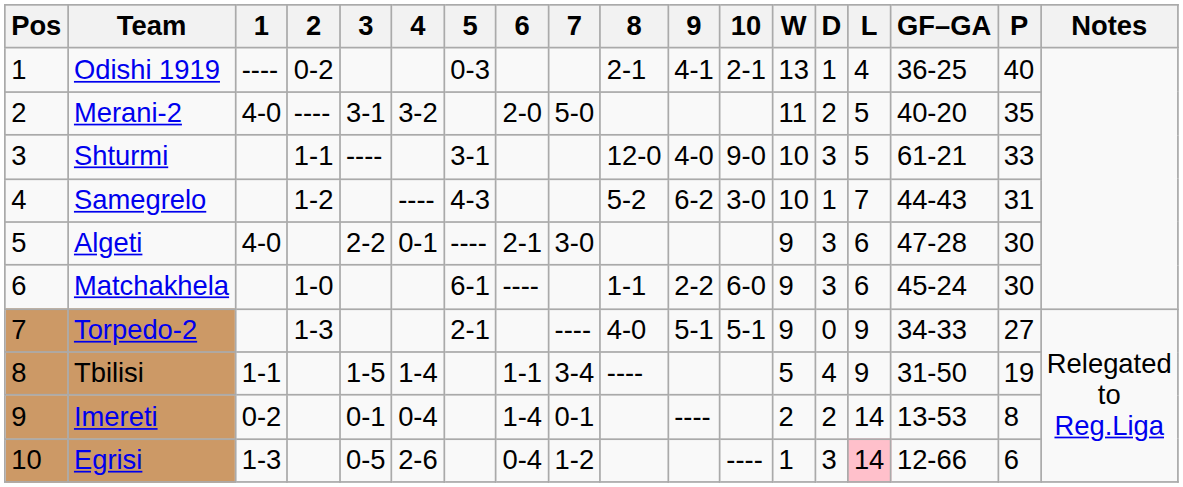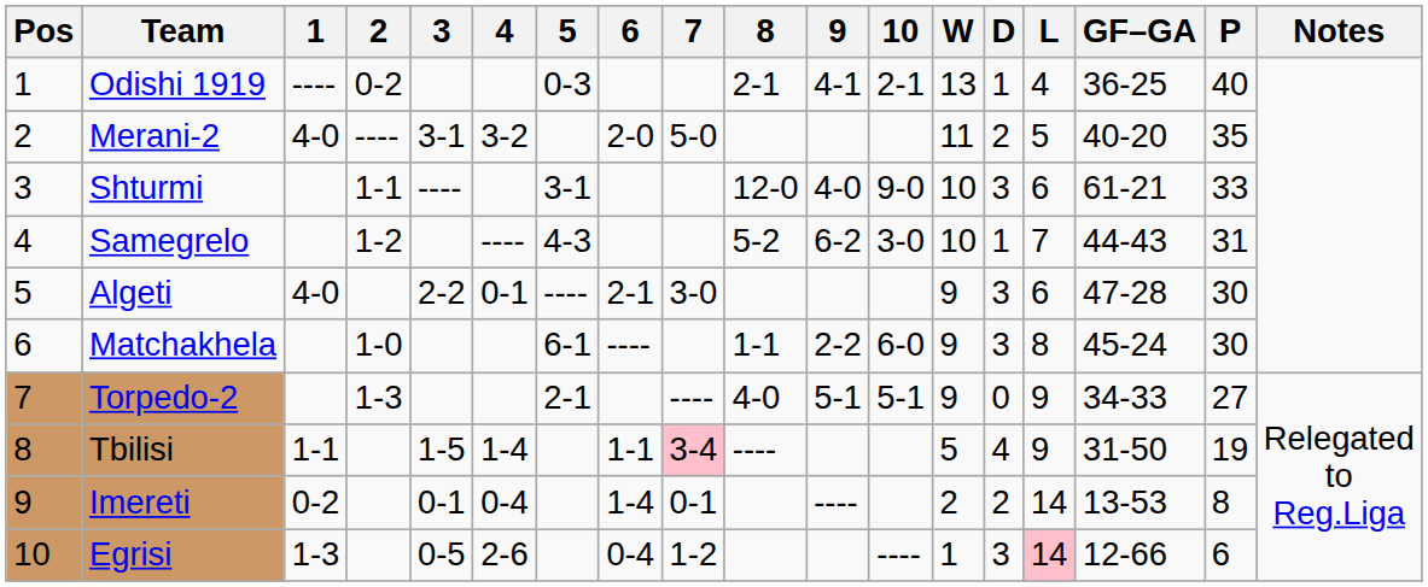 <table class="wikitable">
 <tr>
 <th>Pos</th>
 <th>Team</th>
 <th>1</th>
 <th>2</th>
 <th>3</th>
 <th>4</th>
 <th>5</th>
 <th>6</th>
 <th>7</th>
 <th>8</th>
 <th>9</th>
 <th>10</th>
 <th>W</th>
 <th>D</th>
 <th>L</th>
 <th>GF–GA</th>
 <th>P</th>
 <th>Notes</th>
 </tr>
 <tr>
 <td>1</td>
 <td><a href='#'>Odishi 1919</a></td>
 <td>----</td>
 <td>0-2</td>
 <td></td>
 <td></td>
 <td>0-3</td>
 <td></td>
 <td></td>
 <td>2-1</td>
 <td>4-1</td>
 <td>2-1</td>
 <td>13</td>
 <td>1</td>
 <td>4</td>
 <td>36-25</td>
 <td>40</td>
 </tr>
 <tr>
 <td>2</td>
 <td><a href='#'>Merani-2</a></td>
 <td>4-0</td>
 <td>----</td>
 <td>3-1</td>
 <td>3-2</td>
 <td></td>
 <td>2-0</td>
 <td>5-0</td>
 <td></td>
 <td></td>
 <td></td>
 <td>11</td>
 <td>2</td>
 <td>5</td>
 <td>40-20</td>
 <td>35</td>
 </tr>
 <tr>
 <td>3</td>
 <td><a href='#'>Shturmi</a></td>
 <td></td>
 <td>1-1</td>
 <td>----</td>
 <td></td>
 <td>3-1</td>
 <td></td>
 <td></td>
 <td>12-0</td>
 <td>4-0</td>
 <td>9-0</td>
 <td>10</td>
 <td>3</td>
-<td>5</td>
+<td>6</td>
 <td>61-21</td>
 <td>33</td>
 </tr>
 <tr>
 <td>4</td>
 <td><a href='#'>Samegrelo</a></td>
 <td></td>
 <td>1-2</td>
 <td></td>
 <td>----</td>
 <td>4-3</td>
 <td></td>
 <td></td>
 <td>5-2</td>
 <td>6-2</td>
 <td>3-0</td>
 <td>10</td>
 <td>1</td>
 <td>7</td>
 <td>44-43</td>
 <td>31</td>
 </tr>
 <tr>
 <td>5</td>
 <td><a href='#'>Algeti</a></td>
 <td>4-0</td>
 <td></td>
 <td>2-2</td>
 <td>0-1</td>
 <td>----</td>
 <td>2-1</td>
 <td>3-0</td>
 <td></td>
 <td></td>
 <td></td>
 <td>9</td>
 <td>3</td>
 <td>6</td>
 <td>47-28</td>
 <td>30</td>
 </tr>
 <tr>
 <td>6</td>
 <td><a href='#'>Matchakhela</a></td>
 <td></td>
 <td>1-0</td>
 <td></td>
 <td></td>
 <td>6-1</td>
 <td>----</td>
 <td></td>
 <td>1-1</td>
 <td>2-2</td>
 <td>6-0</td>
 <td>9</td>
 <td>3</td>
-<td>6</td>
+<td>8</td>
 <td>45-24</td>
 <td>30</td>
 </tr>
 <tr>
 <td bgcolor=cc9966>7</td>
 <td bgcolor=cc9966><a href='#'>Torpedo-2</a></td>
 <td></td>
 <td>1-3</td>
 <td></td>
 <td></td>
 <td>2-1</td>
 <td></td>
 <td>----</td>
 <td>4-0</td>
 <td>5-1</td>
 <td>5-1</td>
 <td>9</td>
 <td>0</td>
 <td>9</td>
 <td>34-33</td>
 <td>27</td>
 <td rowspan="4" style="text-align: center;">Relegated <br>to <br><a href='#'>Reg.Liga</a></td>
 </tr>
 <tr>
 <td bgcolor=cc9966>8</td>
 <td bgcolor=cc9966>Tbilisi</td>
 <td>1-1</td>
 <td></td>
 <td>1-5</td>
 <td>1-4</td>
 <td></td>
 <td>1-1</td>
-<td>3-4</td>
+<td style="background: pink;">3-4</td>
 <td>----</td>
 <td></td>
 <td></td>
 <td>5</td>
 <td>4</td>
 <td>9</td>
 <td>31-50</td>
 <td>19</td>
 </tr>
 <tr>
 <td bgcolor=cc9966>9</td>
 <td bgcolor=cc9966><a href='#'>Imereti</a></td>
 <td>0-2</td>
 <td></td>
 <td>0-1</td>
 <td>0-4</td>
 <td></td>
 <td>1-4</td>
 <td>0-1</td>
 <td></td>
 <td>----</td>
 <td></td>
 <td>2</td>
 <td>2</td>
 <td>14</td>
 <td>13-53</td>
 <td>8</td>
 </tr>
 <tr>
 <td bgcolor=cc9966>10</td>
 <td bgcolor=cc9966><a href='#'>Egrisi</a></td>
 <td>1-3</td>
 <td></td>
 <td>0-5</td>
 <td>2-6</td>
 <td></td>
 <td>0-4</td>
 <td>1-2</td>
 <td></td>
 <td></td>
 <td>----</td>
 <td>1</td>
 <td>3</td>
 <td style="background: pink;">14</td>
 <td>12-66</td>
 <td>6</td>
 </tr>
 </table>
